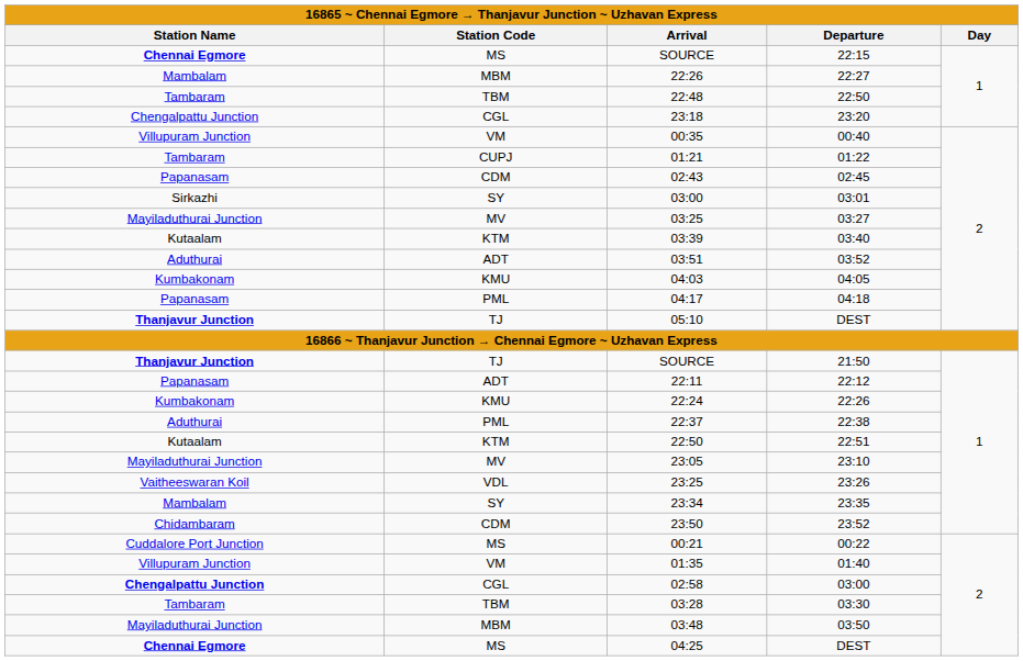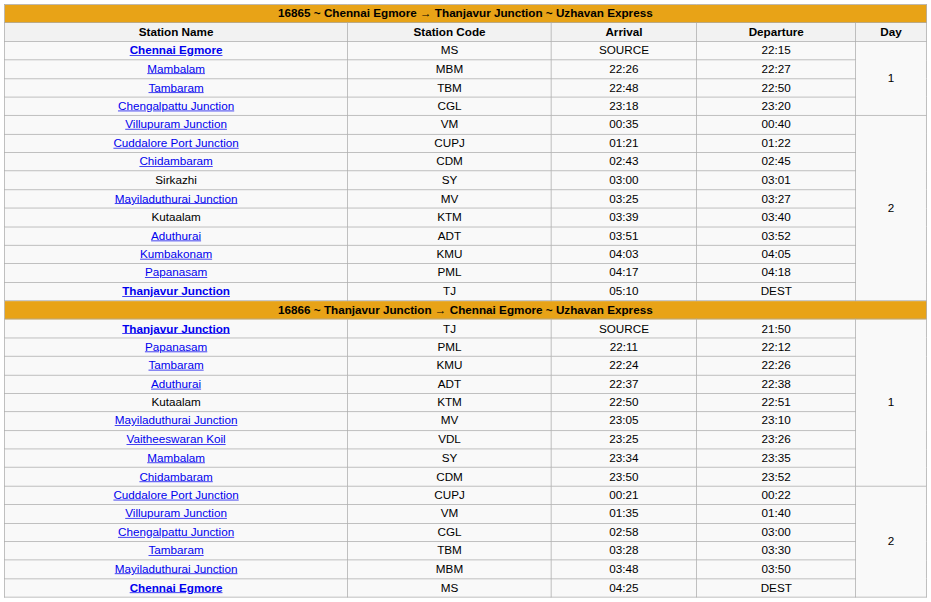 <table class="wikitable sortable" width="100%" style="text-align: center;">
 <tr>
 <th colspan="5" align="center" style="background:#e8a317;"><span>16865 ~ Chennai Egmore → Thanjavur Junction ~ Uzhavan Express</span></th>
 </tr>
 <tr>
 <th>Station Name</th>
 <th>Station Code</th>
 <th>Arrival</th>
 <th>Departure</th>
 <th>Day</th>
 </tr>
 <tr>
 <td><strong><a href='#'>Chennai Egmore</a></strong></td>
 <td>MS</td>
 <td>SOURCE</td>
 <td>22:15</td>
 <td rowspan="4">1</td>
 </tr>
 <tr>
 <td><a href='#'>Mambalam</a></td>
 <td>MBM</td>
 <td>22:26</td>
 <td>22:27</td>
 </tr>
 <tr>
 <td><a href='#'>Tambaram</a></td>
 <td>TBM</td>
 <td>22:48</td>
 <td>22:50</td>
 </tr>
 <tr>
 <td><a href='#'>Chengalpattu Junction</a></td>
 <td>CGL</td>
 <td>23:18</td>
 <td>23:20</td>
 </tr>
 <tr>
 <td><a href='#'>Villupuram Junction</a></td>
 <td>VM</td>
 <td>00:35</td>
 <td>00:40</td>
 <td rowspan="10">2</td>
 </tr>
 <tr>
-<td><a href='#'>Tambaram</a></td>
+<td><a href='#'>Cuddalore Port Junction</a></td>
 <td>CUPJ</td>
 <td>01:21</td>
 <td>01:22</td>
 </tr>
 <tr>
-<td><a href='#'>Papanasam</a></td>
+<td><a href='#'>Chidambaram</a></td>
 <td>CDM</td>
 <td>02:43</td>
 <td>02:45</td>
 </tr>
 <tr>
 <td>Sirkazhi</td>
 <td>SY</td>
 <td>03:00</td>
 <td>03:01</td>
 </tr>
 <tr>
 <td><a href='#'>Mayiladuthurai Junction</a></td>
 <td>MV</td>
 <td>03:25</td>
 <td>03:27</td>
 </tr>
 <tr>
 <td>Kutaalam</td>
 <td>KTM</td>
 <td>03:39</td>
 <td>03:40</td>
 </tr>
 <tr>
 <td><a href='#'>Aduthurai</a></td>
 <td>ADT</td>
 <td>03:51</td>
 <td>03:52</td>
 </tr>
 <tr>
 <td><a href='#'>Kumbakonam</a></td>
 <td>KMU</td>
 <td>04:03</td>
 <td>04:05</td>
 </tr>
 <tr>
 <td><a href='#'>Papanasam</a></td>
 <td>PML</td>
 <td>04:17</td>
 <td>04:18</td>
 </tr>
 <tr>
 <td><strong><a href='#'>Thanjavur Junction</a></strong></td>
 <td>TJ</td>
 <td>05:10</td>
 <td>DEST</td>
 </tr>
 <tr>
 <th colspan="5" align="center" style="background:#e8a317;"><span>16866 ~ Thanjavur Junction → Chennai Egmore ~ Uzhavan Express</span></th>
 </tr>
 <tr>
 <td><strong><a href='#'>Thanjavur Junction</a></strong></td>
 <td>TJ</td>
 <td>SOURCE</td>
 <td>21:50</td>
 <td rowspan="9">1</td>
 </tr>
 <tr>
 <td><a href='#'>Papanasam</a></td>
-<td>ADT</td>
+<td>PML</td>
 <td>22:11</td>
 <td>22:12</td>
 </tr>
 <tr>
-<td><a href='#'>Kumbakonam</a></td>
+<td><a href='#'>Tambaram</a></td>
 <td>KMU</td>
 <td>22:24</td>
 <td>22:26</td>
 </tr>
 <tr>
 <td><a href='#'>Aduthurai</a></td>
-<td>PML</td>
+<td>ADT</td>
 <td>22:37</td>
 <td>22:38</td>
 </tr>
 <tr>
 <td>Kutaalam</td>
 <td>KTM</td>
 <td>22:50</td>
 <td>22:51</td>
 </tr>
 <tr>
 <td><a href='#'>Mayiladuthurai Junction</a></td>
 <td>MV</td>
 <td>23:05</td>
 <td>23:10</td>
 </tr>
 <tr>
 <td><a href='#'>Vaitheeswaran Koil</a></td>
 <td>VDL</td>
 <td>23:25</td>
 <td>23:26</td>
 </tr>
 <tr>
 <td><a href='#'>Mambalam</a></td>
 <td>SY</td>
 <td>23:34</td>
 <td>23:35</td>
 </tr>
 <tr>
 <td><a href='#'>Chidambaram</a></td>
 <td>CDM</td>
 <td>23:50</td>
 <td>23:52</td>
 </tr>
 <tr>
 <td><a href='#'>Cuddalore Port Junction</a></td>
-<td>MS</td>
+<td>CUPJ</td>
 <td>00:21</td>
 <td>00:22</td>
 <td rowspan="6">2</td>
 </tr>
 <tr>
 <td><a href='#'>Villupuram Junction</a></td>
 <td>VM</td>
 <td>01:35</td>
 <td>01:40</td>
 </tr>
 <tr>
-<td><strong><a href='#'>Chengalpattu Junction</a></strong></td>
+<td><a href='#'>Chengalpattu Junction</a></td>
 <td>CGL</td>
 <td>02:58</td>
 <td>03:00</td>
 </tr>
 <tr>
 <td><a href='#'>Tambaram</a></td>
 <td>TBM</td>
 <td>03:28</td>
 <td>03:30</td>
 </tr>
 <tr>
 <td><a href='#'>Mayiladuthurai Junction</a></td>
 <td>MBM</td>
 <td>03:48</td>
 <td>03:50</td>
 </tr>
 <tr>
 <td><strong><a href='#'>Chennai Egmore</a></strong></td>
 <td>MS</td>
 <td>04:25</td>
 <td>DEST</td>
 </tr>
 </table>
